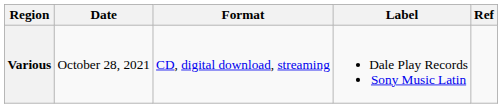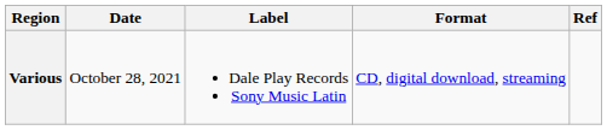 <table class="wikitable plainrowheaders" style="text-align:center;">
 <tr>
 <th>Region</th>
 <th>Date</th>
+<th>Label</th>
 <th>Format</th>
-<th>Label</th>
 <th>Ref</th>
 </tr>
 <tr>
 <th scope="row">Various</th>
 <td>October 28, 2021</td>
+<td><br><ul><li>Dale Play Records</li><li><a href='#'>Sony Music Latin</a></li></ul></td>
 <td><a href='#'>CD</a>, <a href='#'>digital download</a>, <a href='#'>streaming</a></td>
-<td><br><ul><li>Dale Play Records</li><li><a href='#'>Sony Music Latin</a></li></ul></td>
 <td></td>
 </tr>
 </table>
